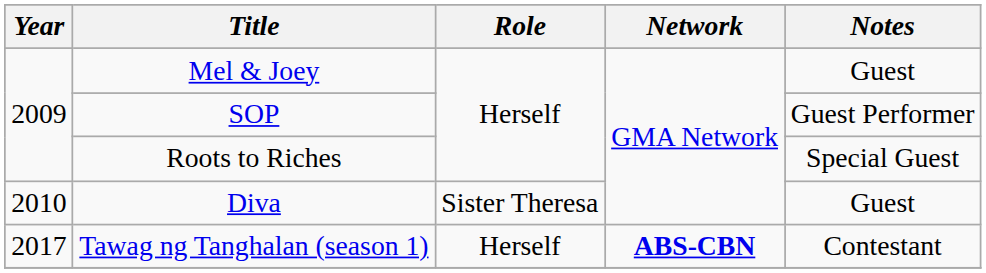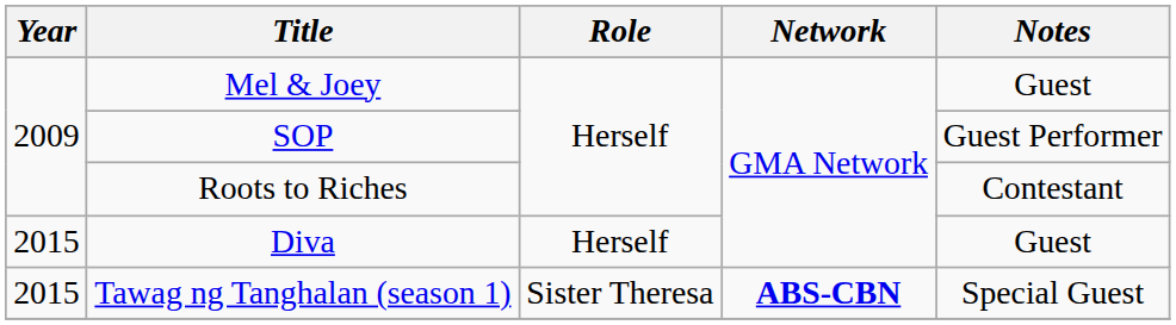 <table class="wikitable" style="text-align:center">
 <tr>
 <th><em>Year</em></th>
 <th><em>Title</em></th>
 <th><em>Role</em></th>
 <th><em>Network</em></th>
 <th><em>Notes</em></th>
 </tr>
 <tr>
 <td rowspan=3>2009</td>
 <td><a href='#'>Mel & Joey</a></td>
 <td rowspan=3>Herself</td>
 <td rowspan=4><a href='#'>GMA Network</a></td>
 <td>Guest</td>
 </tr>
 <tr>
 <td><a href='#'>SOP</a></td>
 <td>Guest Performer</td>
 </tr>
 <tr>
 <td>Roots to Riches</td>
-<td>Special Guest</td>
+<td>Contestant</td>
 </tr>
 <tr>
-<td>2010</td>
+<td>2015</td>
 <td><a href='#'>Diva</a></td>
-<td>Sister Theresa</td>
+<td>Herself</td>
 <td>Guest</td>
 </tr>
 <tr>
-<td>2017</td>
+<td>2015</td>
 <td><a href='#'>Tawag ng Tanghalan (season 1)</a></td>
-<td>Herself</td>
+<td>Sister Theresa</td>
 <td><strong><a href='#'>ABS-CBN</a></strong></td>
-<td>Contestant</td>
+<td>Special Guest</td>
 </tr>
 <tr>
 </tr>
 </table>
